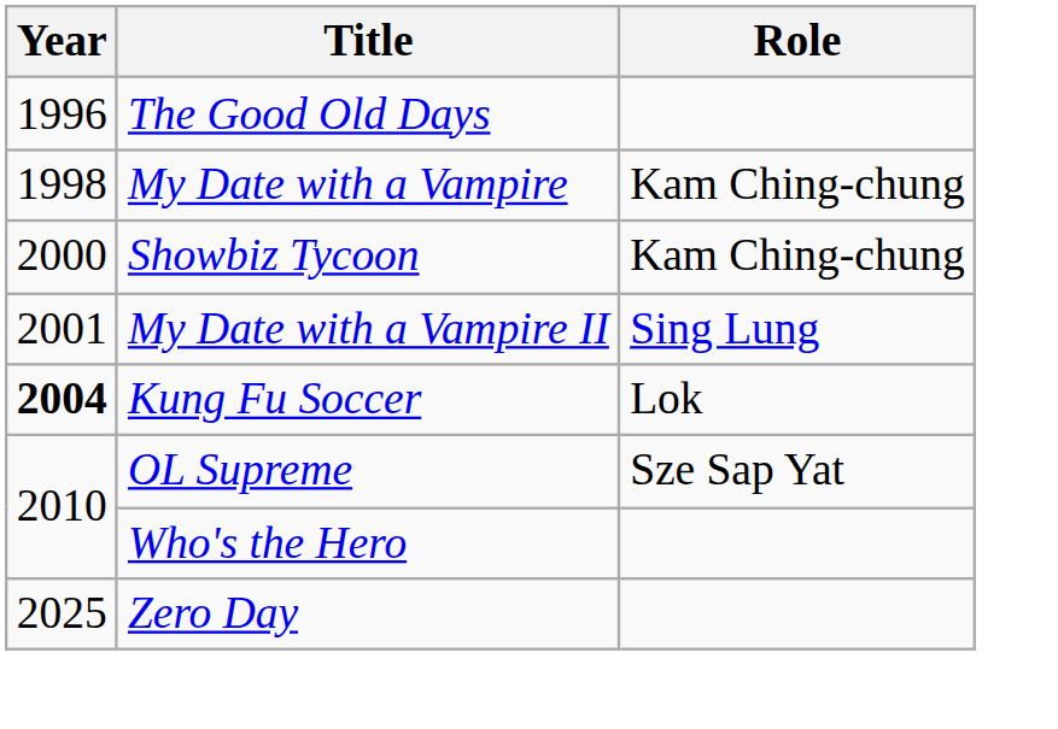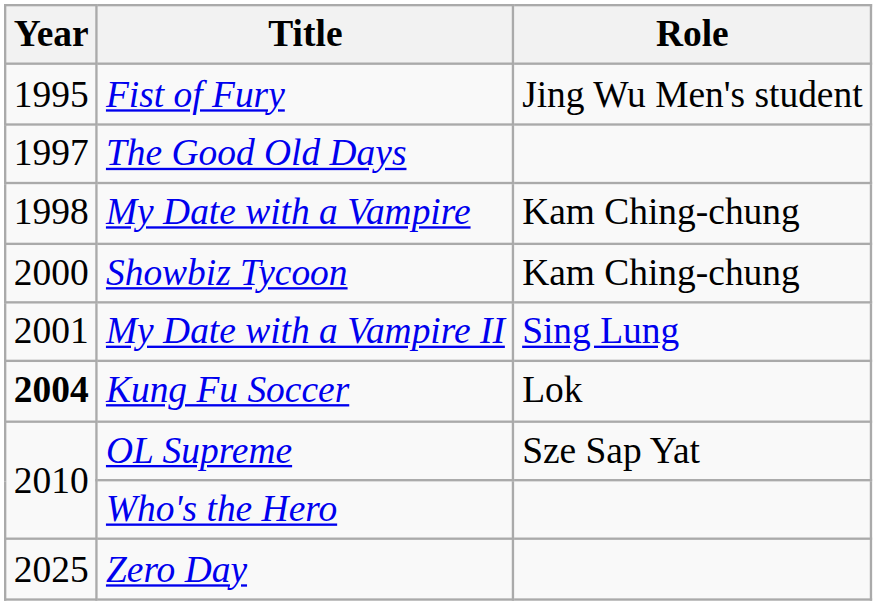 <table class="wikitable">
 <tr>
 <th>Year</th>
 <th>Title</th>
 <th>Role</th>
 </tr>
 <tr>
-<td>1996</td>
+<td>1995</td>
+<td><em><a href='#'>Fist of Fury</a></em></td>
+<td>Jing Wu Men's student</td>
+</tr>
+<tr>
+<td>1997</td>
 <td><em><a href='#'>The Good Old Days</a></em></td>
 <td></td>
 </tr>
 <tr>
 <td>1998</td>
 <td><em><a href='#'>My Date with a Vampire</a></em></td>
 <td>Kam Ching-chung</td>
 </tr>
 <tr>
 <td>2000</td>
 <td><em><a href='#'>Showbiz Tycoon</a></em></td>
 <td>Kam Ching-chung</td>
 </tr>
 <tr>
 <td>2001</td>
 <td><em><a href='#'>My Date with a Vampire II</a></em></td>
 <td><a href='#'>Sing Lung</a></td>
 </tr>
 <tr>
 <td><strong>2004</strong></td>
 <td><em><a href='#'>Kung Fu Soccer</a></em></td>
 <td>Lok</td>
 </tr>
 <tr>
 <td rowspan="2">2010</td>
 <td><em><a href='#'>OL Supreme</a></em></td>
 <td>Sze Sap Yat</td>
 </tr>
 <tr>
 <td><em><a href='#'>Who's the Hero</a></em></td>
 <td></td>
 </tr>
 <tr>
 <td>2025</td>
 <td><em><a href='#'>Zero Day</a></em></td>
 <td></td>
 </tr>
 </table>
